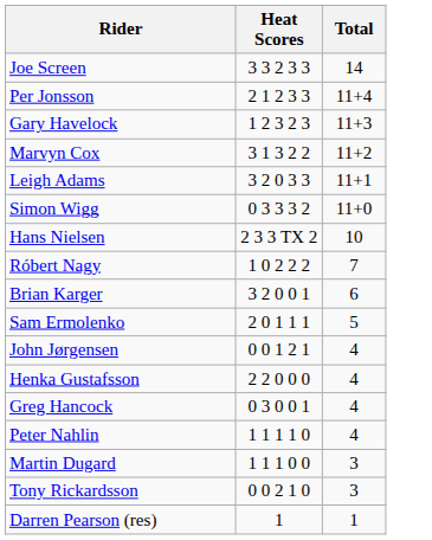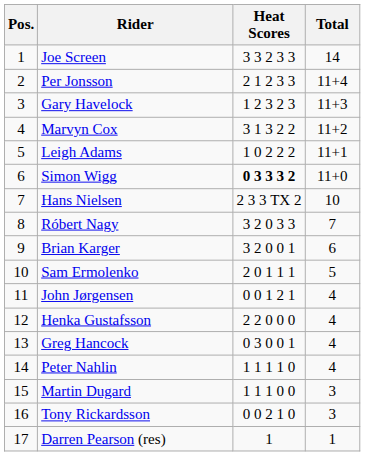 <table class=wikitable>
 <tr>
+<th width=25px>Pos.</th>
 <th width=200px>Rider</th>
 <th width=70px>Heat Scores</th>
 <th width=50px>Total</th>
 </tr>
 <tr align=center >
+<td>1</td>
 <td align=left> <a href='#'>Joe Screen</a></td>
 <td>3	3	2	3	3</td>
 <td>14</td>
 </tr>
 <tr align=center>
+<td>2</td>
 <td align=left> <a href='#'>Per Jonsson</a></td>
 <td>2	1	2	3	3</td>
 <td>11+4</td>
 </tr>
 <tr align=center>
+<td>3</td>
 <td align=left> <a href='#'>Gary Havelock</a></td>
 <td>1	2	3	2	3</td>
 <td>11+3</td>
 </tr>
 <tr align=center>
+<td>4</td>
 <td align=left> <a href='#'>Marvyn Cox</a></td>
 <td>3	1	3	2	2</td>
 <td>11+2</td>
 </tr>
 <tr align=center>
+<td>5</td>
 <td align=left> <a href='#'>Leigh Adams</a></td>
-<td>3	2	0	3	3</td>
+<td>1	0	2	2	2</td>
 <td>11+1</td>
 </tr>
 <tr align=center>
+<td>6</td>
 <td align=left> <a href='#'>Simon Wigg</a></td>
-<td>0	3	3	3	2</td>
+<td><strong>0	3	3	3	2</strong></td>
 <td>11+0</td>
 </tr>
 <tr align=center>
+<td>7</td>
 <td align=left> <a href='#'>Hans Nielsen</a></td>
 <td>2	3	3	TX	2</td>
 <td>10</td>
 </tr>
 <tr align=center>
+<td>8</td>
 <td align=left> <a href='#'>Róbert Nagy</a></td>
-<td>1	0	2	2	2</td>
+<td>3	2	0	3	3</td>
 <td>7</td>
 </tr>
 <tr align=center>
+<td>9</td>
 <td align=left> <a href='#'>Brian Karger</a></td>
 <td>3	2	0	0	1</td>
 <td>6</td>
 </tr>
 <tr align=center>
+<td>10</td>
 <td align=left> <a href='#'>Sam Ermolenko</a></td>
 <td>2	0	1	1	1</td>
 <td>5</td>
 </tr>
 <tr align=center>
+<td>11</td>
 <td align=left> <a href='#'>John Jørgensen</a></td>
 <td>0	0	1	2	1</td>
 <td>4</td>
 </tr>
 <tr align=center>
+<td>12</td>
 <td align=left> <a href='#'>Henka Gustafsson</a></td>
 <td>2	2	0	0	0</td>
 <td>4</td>
 </tr>
 <tr align=center>
+<td>13</td>
 <td align=left> <a href='#'>Greg Hancock</a></td>
 <td>0	3	0	0	1</td>
 <td>4</td>
 </tr>
 <tr align=center>
+<td>14</td>
 <td align=left> <a href='#'>Peter Nahlin</a></td>
 <td>1	1	1	1	0</td>
 <td>4</td>
 </tr>
 <tr align=center>
+<td>15</td>
 <td align=left> <a href='#'>Martin Dugard</a></td>
 <td>1	1	1	0	0</td>
 <td>3</td>
 </tr>
 <tr align=center>
+<td>16</td>
 <td align=left> <a href='#'>Tony Rickardsson</a></td>
 <td>0	0	2	1	0</td>
 <td>3</td>
 </tr>
 <tr align=center>
+<td>17</td>
 <td align=left> <a href='#'>Darren Pearson</a> (res)</td>
 <td>1</td>
 <td>1</td>
 </tr>
 </table>
